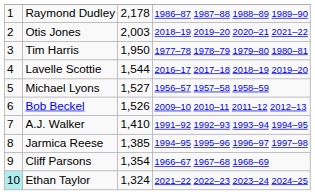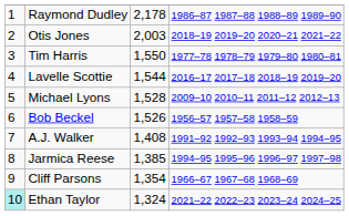 <table class="wikitable">
 <tr>
 </tr>
 <tr>
 <td>1</td>
 <td>Raymond Dudley</td>
 <td>2,178</td>
 <td style="font-size:80%;"><a href='#'>1986–87</a> <a href='#'>1987–88</a> <a href='#'>1988–89</a> <a href='#'>1989–90</a></td>
 </tr>
 <tr>
 <td>2</td>
 <td>Otis Jones</td>
 <td>2,003</td>
 <td style="font-size:80%;"><a href='#'>2018–19</a> <a href='#'>2019–20</a> <a href='#'>2020–21</a> <a href='#'>2021–22</a></td>
 </tr>
 <tr>
 <td>3</td>
 <td>Tim Harris</td>
-<td>1,950</td>
+<td>1,550</td>
 <td style="font-size:80%;"><a href='#'>1977–78</a> <a href='#'>1978–79</a> <a href='#'>1979–80</a> <a href='#'>1980–81</a></td>
 </tr>
 <tr>
 <td>4</td>
 <td>Lavelle Scottie</td>
 <td>1,544</td>
 <td style="font-size:80%;"><a href='#'>2016–17</a> <a href='#'>2017–18</a> <a href='#'>2018–19</a> <a href='#'>2019–20</a></td>
 </tr>
 <tr>
 <td>5</td>
 <td>Michael Lyons</td>
-<td>1,527</td>
-<td style="font-size:80%;"><a href='#'>1956–57</a> <a href='#'>1957–58</a> <a href='#'>1958–59</a></td>
+<td>1,528</td>
+<td style="font-size:80%;"><a href='#'>2009–10</a> <a href='#'>2010–11</a> <a href='#'>2011–12</a> <a href='#'>2012–13</a></td>
 </tr>
 <tr>
 <td>6</td>
 <td><a href='#'>Bob Beckel</a></td>
 <td>1,526</td>
-<td style="font-size:80%;"><a href='#'>2009–10</a> <a href='#'>2010–11</a> <a href='#'>2011–12</a> <a href='#'>2012–13</a></td>
+<td style="font-size:80%;"><a href='#'>1956–57</a> <a href='#'>1957–58</a> <a href='#'>1958–59</a></td>
 </tr>
 <tr>
 <td>7</td>
 <td>A.J. Walker</td>
-<td>1,410</td>
+<td>1,408</td>
 <td style="font-size:80%;"><a href='#'>1991–92</a> <a href='#'>1992–93</a> <a href='#'>1993–94</a> <a href='#'>1994–95</a></td>
 </tr>
 <tr>
 <td>8</td>
 <td>Jarmica Reese</td>
 <td>1,385</td>
 <td style="font-size:80%;"><a href='#'>1994–95</a> <a href='#'>1995–96</a> <a href='#'>1996–97</a> <a href='#'>1997–98</a></td>
 </tr>
 <tr>
 <td>9</td>
 <td>Cliff Parsons</td>
 <td>1,354</td>
 <td style="font-size:80%;"><a href='#'>1966–67</a> <a href='#'>1967–68</a> <a href='#'>1968–69</a></td>
 </tr>
 <tr>
 <td style="background: paleturquoise;">10</td>
 <td>Ethan Taylor</td>
 <td>1,324</td>
 <td style="font-size:80%;"><a href='#'>2021–22</a> <a href='#'>2022–23</a> <a href='#'>2023–24</a> <a href='#'>2024–25</a></td>
 </tr>
 </table>
